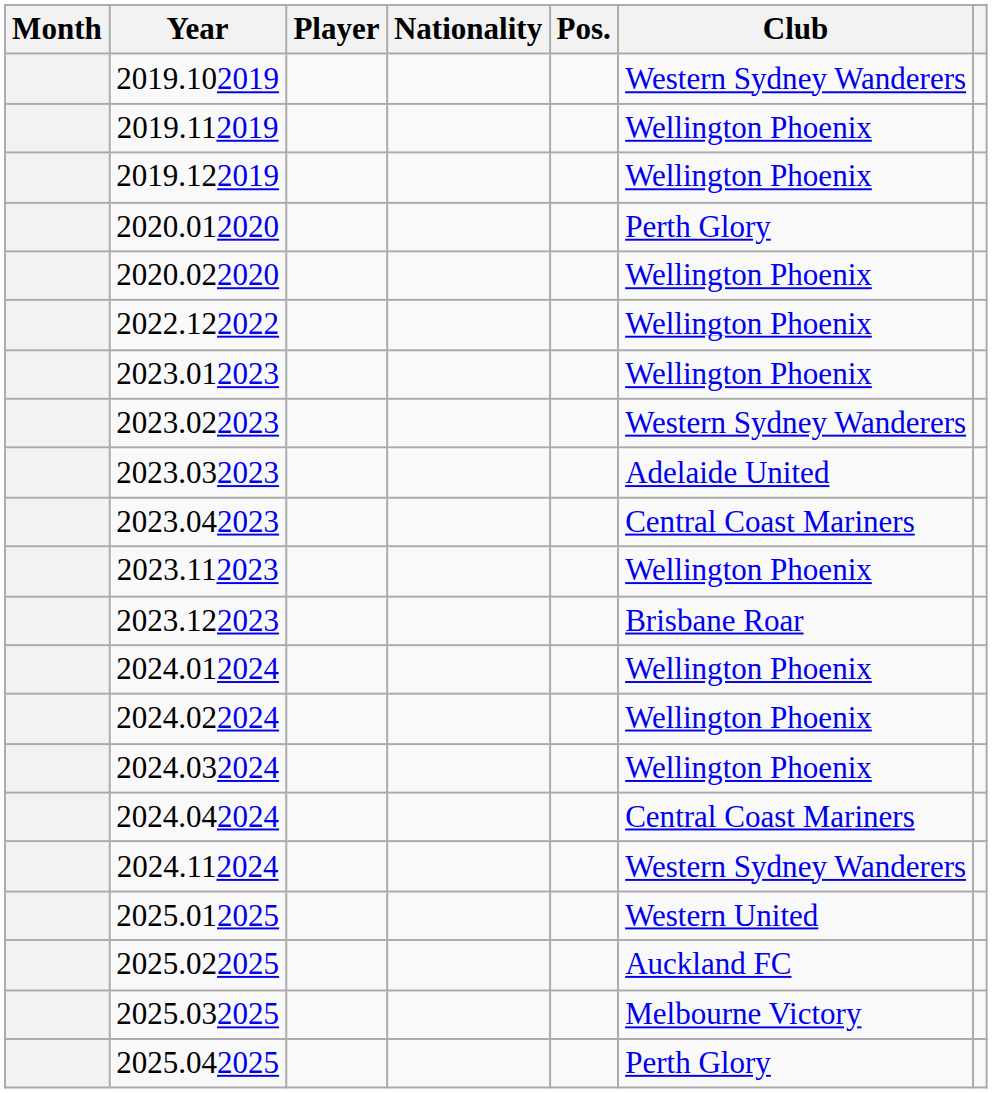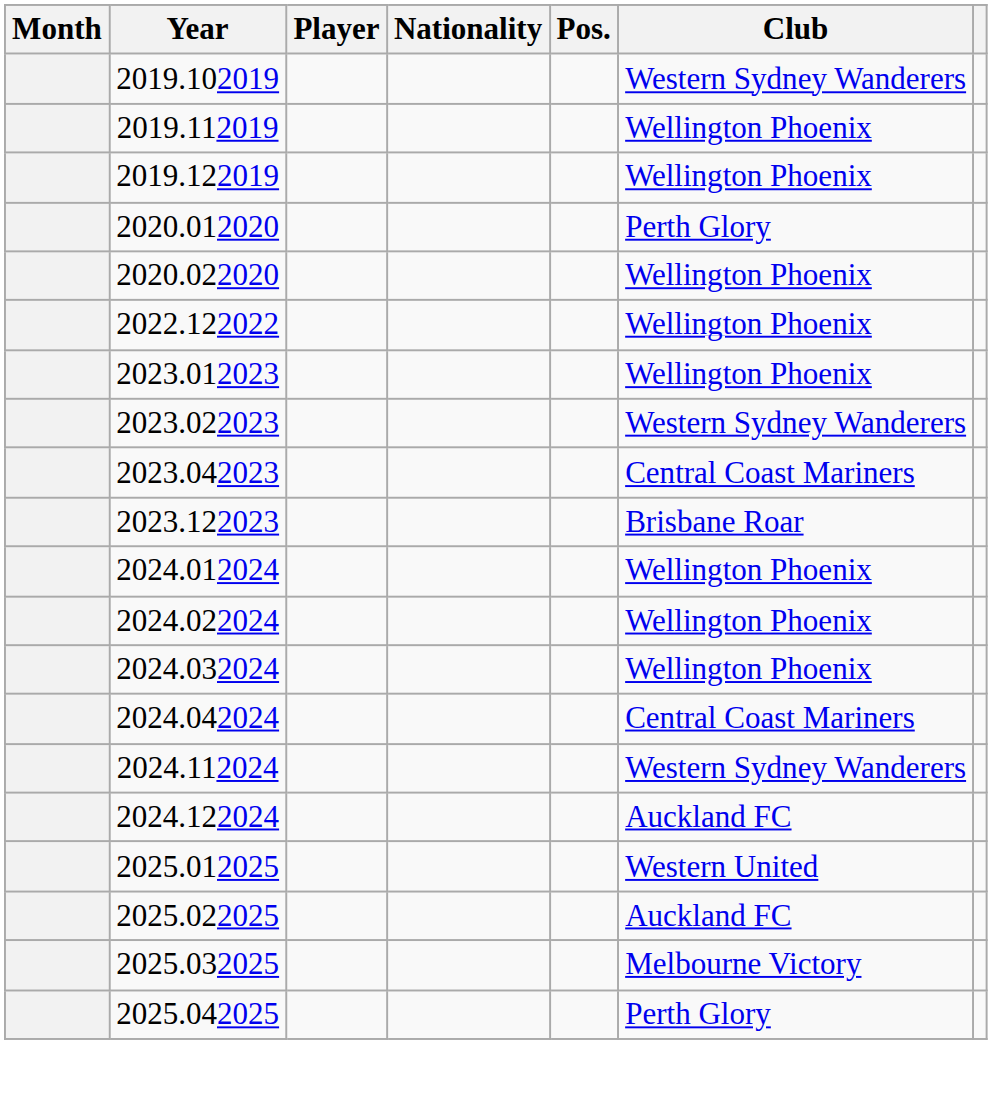 <table class="wikitable sortable plainrowheaders">
 <tr>
 <th scope=col>Month</th>
 <th scope=col>Year</th>
 <th scope=col>Player</th>
 <th scope=col>Nationality</th>
 <th scope=col>Pos.</th>
 <th scope=col>Club</th>
 <th scope=col class=unsortable></th>
 </tr>
 <tr>
 <th scope=row></th>
 <td align=center><span>2019.10</span><a href='#'>2019</a></td>
 <td></td>
 <td></td>
 <td align=center></td>
 <td><a href='#'>Western Sydney Wanderers</a></td>
 <td align=center></td>
 </tr>
 <tr>
 <th scope=row></th>
 <td align=center><span>2019.11</span><a href='#'>2019</a></td>
 <td></td>
 <td></td>
 <td align=center></td>
 <td><a href='#'>Wellington Phoenix</a></td>
 <td align=center></td>
 </tr>
 <tr>
 <th scope=row></th>
 <td align=center><span>2019.12</span><a href='#'>2019</a></td>
 <td></td>
 <td></td>
 <td align=center></td>
 <td><a href='#'>Wellington Phoenix</a></td>
 <td align=center></td>
 </tr>
 <tr>
 <th scope=row></th>
 <td align=center><span>2020.01</span><a href='#'>2020</a></td>
 <td></td>
 <td></td>
 <td align=center></td>
 <td><a href='#'>Perth Glory</a></td>
 <td align=center></td>
 </tr>
 <tr>
 <th scope=row></th>
 <td align=center><span>2020.02</span><a href='#'>2020</a></td>
 <td></td>
 <td></td>
 <td align=center></td>
 <td><a href='#'>Wellington Phoenix</a></td>
 <td align=center></td>
 </tr>
 <tr>
 <th scope=row></th>
 <td align=center><span>2022.12</span><a href='#'>2022</a></td>
 <td></td>
 <td></td>
 <td align=center></td>
 <td><a href='#'>Wellington Phoenix</a></td>
 <td align=center></td>
 </tr>
 <tr>
 <th scope=row></th>
 <td align=center><span>2023.01</span><a href='#'>2023</a></td>
 <td></td>
 <td></td>
 <td align=center></td>
 <td><a href='#'>Wellington Phoenix</a></td>
 <td align=center></td>
 </tr>
 <tr>
 <th scope=row></th>
 <td align=center><span>2023.02</span><a href='#'>2023</a></td>
 <td></td>
 <td></td>
 <td align=center></td>
 <td><a href='#'>Western Sydney Wanderers</a></td>
 <td align=center></td>
 </tr>
 <tr>
 <th scope=row></th>
-<td align=center><span>2023.03</span><a href='#'>2023</a></td>
-<td></td>
-<td></td>
-<td align=center></td>
-<td><a href='#'>Adelaide United</a></td>
-<td align=center></td>
-</tr>
-<tr>
-<th scope=row></th>
 <td align=center><span>2023.04</span><a href='#'>2023</a></td>
 <td></td>
 <td></td>
 <td align=center></td>
 <td><a href='#'>Central Coast Mariners</a></td>
-<td align=center></td>
-</tr>
-<tr>
-<th scope=row></th>
-<td align=center><span>2023.11</span><a href='#'>2023</a></td>
-<td></td>
-<td></td>
-<td align=center></td>
-<td><a href='#'>Wellington Phoenix</a></td>
 <td align=center></td>
 </tr>
 <tr>
 <th scope=row></th>
 <td align=center><span>2023.12</span><a href='#'>2023</a></td>
 <td></td>
 <td></td>
 <td align=center></td>
 <td><a href='#'>Brisbane Roar</a></td>
 <td align=center></td>
 </tr>
 <tr>
 <th scope=row></th>
 <td align=center><span>2024.01</span><a href='#'>2024</a></td>
 <td></td>
 <td></td>
 <td align=center></td>
 <td><a href='#'>Wellington Phoenix</a></td>
 <td align=center></td>
 </tr>
 <tr>
 <th scope=row></th>
 <td align=center><span>2024.02</span><a href='#'>2024</a></td>
 <td></td>
 <td></td>
 <td align=center></td>
 <td><a href='#'>Wellington Phoenix</a></td>
 <td align=center></td>
 </tr>
 <tr>
 <th scope=row></th>
 <td align=center><span>2024.03</span><a href='#'>2024</a></td>
 <td></td>
 <td></td>
 <td align=center></td>
 <td><a href='#'>Wellington Phoenix</a></td>
 <td align=center></td>
 </tr>
 <tr>
 <th scope=row></th>
 <td align=center><span>2024.04</span><a href='#'>2024</a></td>
 <td></td>
 <td></td>
 <td align=center></td>
 <td><a href='#'>Central Coast Mariners</a></td>
 <td align=center></td>
 </tr>
 <tr>
 <th scope=row></th>
 <td align=center><span>2024.11</span><a href='#'>2024</a></td>
 <td></td>
 <td></td>
 <td align=center></td>
 <td><a href='#'>Western Sydney Wanderers</a></td>
 <td align=center></td>
 </tr>
 <tr>
 <th scope=row></th>
+<td align=center><span>2024.12</span><a href='#'>2024</a></td>
+<td></td>
+<td></td>
+<td align=center></td>
+<td><a href='#'>Auckland FC</a></td>
+<td align=center></td>
+</tr>
+<tr>
+<th scope=row></th>
 <td align=center><span>2025.01</span><a href='#'>2025</a></td>
 <td></td>
 <td></td>
 <td align=center></td>
 <td><a href='#'>Western United</a></td>
 <td align=center></td>
 </tr>
 <tr>
 <th scope=row></th>
 <td align=center><span>2025.02</span><a href='#'>2025</a></td>
 <td></td>
 <td></td>
 <td align=center></td>
 <td><a href='#'>Auckland FC</a></td>
 <td align=center></td>
 </tr>
 <tr>
 <th scope=row></th>
 <td align=center><span>2025.03</span><a href='#'>2025</a></td>
 <td></td>
 <td></td>
 <td align=center></td>
 <td><a href='#'>Melbourne Victory</a></td>
 <td align=center></td>
 </tr>
 <tr>
 <th scope=row></th>
 <td align=center><span>2025.04</span><a href='#'>2025</a></td>
 <td></td>
 <td></td>
 <td align=center></td>
 <td><a href='#'>Perth Glory</a></td>
 <td align=center></td>
 </tr>
 </table>
